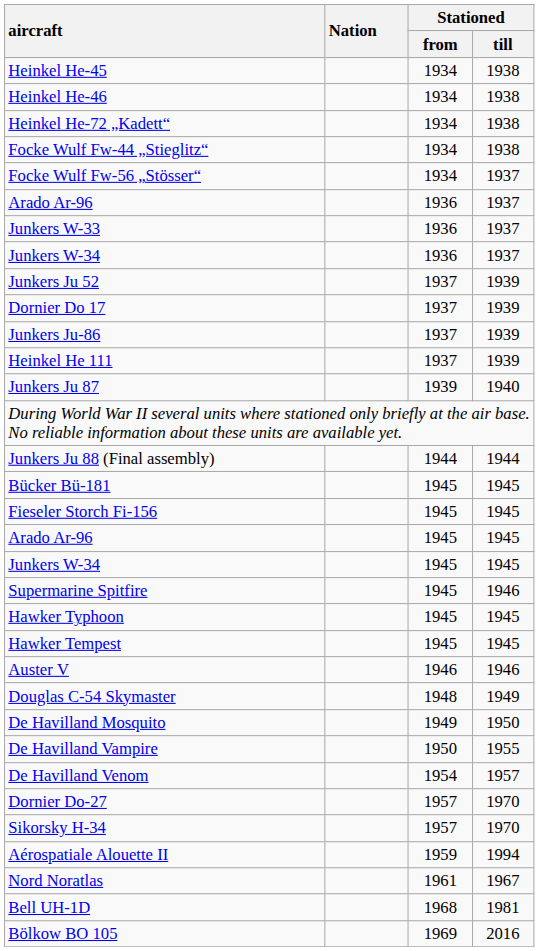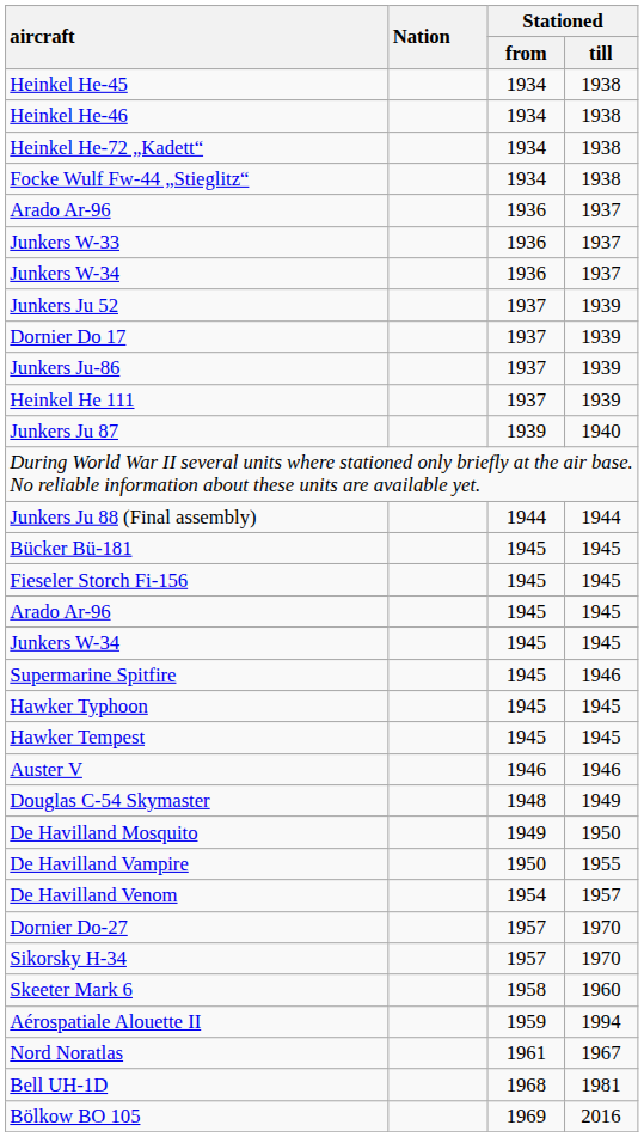 <table class="wikitable">
 <tr class="hintergrundfarbe6">
 <th rowspan="2" style="text-align:left;">aircraft</th>
 <th rowspan="2" style="text-align:left;">Nation</th>
 <th colspan="2" style="text-align:center;">Stationed</th>
 </tr>
 <tr class="hintergrundfarbe6">
 <th style="text-align:center;">from</th>
 <th style="text-align:center;">till</th>
 </tr>
 <tr>
 <td style="text-align:left;"><a href='#'>Heinkel He-45</a></td>
 <td></td>
 <td style="text-align:center;">1934</td>
 <td style="text-align:center;">1938</td>
 </tr>
 <tr>
 <td style="text-align:left;"><a href='#'>Heinkel He-46</a></td>
 <td></td>
 <td style="text-align:center;">1934</td>
 <td style="text-align:center;">1938</td>
 </tr>
 <tr>
 <td style="text-align:left;"><a href='#'>Heinkel He-72 „Kadett“</a></td>
 <td></td>
 <td style="text-align:center;">1934</td>
 <td style="text-align:center;">1938</td>
 </tr>
 <tr>
 <td style="text-align:left;"><a href='#'>Focke Wulf Fw-44 „Stieglitz“</a></td>
 <td></td>
 <td style="text-align:center;">1934</td>
 <td style="text-align:center;">1938</td>
-</tr>
-<tr>
-<td style="text-align:left;"><a href='#'>Focke Wulf Fw-56 „Stösser“</a></td>
-<td></td>
-<td style="text-align:center;">1934</td>
-<td style="text-align:center;">1937</td>
 </tr>
 <tr>
 <td style="text-align:left;"><a href='#'>Arado Ar-96</a></td>
 <td></td>
 <td style="text-align:center;">1936</td>
 <td style="text-align:center;">1937</td>
 </tr>
 <tr>
 <td style="text-align:left;"><a href='#'>Junkers W-33</a></td>
 <td></td>
 <td style="text-align:center;">1936</td>
 <td style="text-align:center;">1937</td>
 </tr>
 <tr>
 <td style="text-align:left;"><a href='#'>Junkers W-34</a></td>
 <td></td>
 <td style="text-align:center;">1936</td>
 <td style="text-align:center;">1937</td>
 </tr>
 <tr>
 <td style="text-align:left;"><a href='#'>Junkers Ju 52</a></td>
 <td></td>
 <td style="text-align:center;">1937</td>
 <td style="text-align:center;">1939</td>
 </tr>
 <tr>
 <td style="text-align:left;"><a href='#'>Dornier Do 17</a></td>
 <td></td>
 <td style="text-align:center;">1937</td>
 <td style="text-align:center;">1939</td>
 </tr>
 <tr>
 <td style="text-align:left;"><a href='#'>Junkers Ju-86</a></td>
 <td></td>
 <td style="text-align:center;">1937</td>
 <td style="text-align:center;">1939</td>
 </tr>
 <tr>
 <td style="text-align:left;"><a href='#'>Heinkel He 111</a></td>
 <td></td>
 <td style="text-align:center;">1937</td>
 <td style="text-align:center;">1939</td>
 </tr>
 <tr>
 <td style="text-align:left;"><a href='#'>Junkers Ju 87</a></td>
 <td></td>
 <td style="text-align:center;">1939</td>
 <td style="text-align:center;">1940</td>
 </tr>
 <tr>
 <td colspan="4"><em>During World War II several units where stationed only briefly at the air base.<br>No reliable information about these units are available yet.</em></td>
 </tr>
 <tr>
 <td style="text-align:left;"><a href='#'>Junkers Ju 88</a> (Final assembly)</td>
 <td></td>
 <td style="text-align:center;">1944</td>
 <td style="text-align:center;">1944</td>
 </tr>
 <tr>
 <td style="text-align:left;"><a href='#'>Bücker Bü-181</a></td>
 <td></td>
 <td style="text-align:center;">1945</td>
 <td style="text-align:center;">1945</td>
 </tr>
 <tr>
 <td style="text-align:left;"><a href='#'>Fieseler Storch Fi-156</a></td>
 <td></td>
 <td style="text-align:center;">1945</td>
 <td style="text-align:center;">1945</td>
 </tr>
 <tr>
 <td style="text-align:left;"><a href='#'>Arado Ar-96</a></td>
 <td></td>
 <td style="text-align:center;">1945</td>
 <td style="text-align:center;">1945</td>
 </tr>
 <tr>
 <td style="text-align:left;"><a href='#'>Junkers W-34</a></td>
 <td></td>
 <td style="text-align:center;">1945</td>
 <td style="text-align:center;">1945</td>
 </tr>
 <tr>
 <td style="text-align:left;"><a href='#'>Supermarine Spitfire</a></td>
 <td></td>
 <td style="text-align:center;">1945</td>
 <td style="text-align:center;">1946</td>
 </tr>
 <tr>
 <td style="text-align:left;"><a href='#'>Hawker Typhoon</a></td>
 <td></td>
 <td style="text-align:center;">1945</td>
 <td style="text-align:center;">1945</td>
 </tr>
 <tr>
 <td style="text-align:left;"><a href='#'>Hawker Tempest</a></td>
 <td></td>
 <td style="text-align:center;">1945</td>
 <td style="text-align:center;">1945</td>
 </tr>
 <tr>
 <td style="text-align:left;"><a href='#'>Auster V</a></td>
 <td></td>
 <td style="text-align:center;">1946</td>
 <td style="text-align:center;">1946</td>
 </tr>
 <tr>
 <td style="text-align:left;"><a href='#'>Douglas C-54 Skymaster</a></td>
 <td></td>
 <td style="text-align:center;">1948</td>
 <td style="text-align:center;">1949</td>
 </tr>
 <tr>
 <td style="text-align:left;"><a href='#'>De Havilland Mosquito</a></td>
 <td></td>
 <td style="text-align:center;">1949</td>
 <td style="text-align:center;">1950</td>
 </tr>
 <tr>
 <td style="text-align:left;"><a href='#'>De Havilland Vampire</a></td>
 <td></td>
 <td style="text-align:center;">1950</td>
 <td style="text-align:center;">1955</td>
 </tr>
 <tr>
 <td style="text-align:left;"><a href='#'>De Havilland Venom</a></td>
 <td></td>
 <td style="text-align:center;">1954</td>
 <td style="text-align:center;">1957</td>
 </tr>
 <tr>
 <td style="text-align:left;"><a href='#'>Dornier Do-27</a></td>
 <td></td>
 <td style="text-align:center;">1957</td>
 <td style="text-align:center;">1970</td>
 </tr>
 <tr>
 <td style="text-align:left;"><a href='#'>Sikorsky H-34</a></td>
 <td></td>
 <td style="text-align:center;">1957</td>
 <td style="text-align:center;">1970</td>
 </tr>
 <tr>
+<td style="text-align:left;"><a href='#'>Skeeter Mark 6</a></td>
+<td></td>
+<td style="text-align:center;">1958</td>
+<td style="text-align:center;">1960</td>
+</tr>
+<tr>
 <td style="text-align:left;"><a href='#'>Aérospatiale Alouette II</a></td>
 <td></td>
 <td style="text-align:center;">1959</td>
 <td style="text-align:center;">1994</td>
 </tr>
 <tr>
 <td style="text-align:left;"><a href='#'>Nord Noratlas</a></td>
 <td></td>
 <td style="text-align:center;">1961</td>
 <td style="text-align:center;">1967</td>
 </tr>
 <tr>
 <td style="text-align:left;"><a href='#'>Bell UH-1D</a></td>
 <td></td>
 <td style="text-align:center;">1968</td>
 <td style="text-align:center;">1981</td>
 </tr>
 <tr>
 <td style="text-align:left;"><a href='#'>Bölkow BO 105</a></td>
 <td></td>
 <td style="text-align:center;">1969</td>
 <td style="text-align:center;">2016</td>
 </tr>
 </table>
